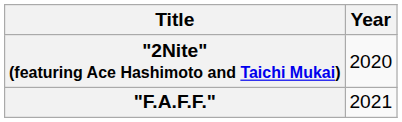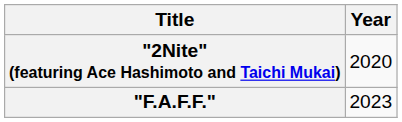 <table class="wikitable plainrowheaders">
 <tr>
 <th>Title</th>
 <th>Year</th>
 </tr>
 <tr>
 <th scope="row">"2Nite"<br><small>(featuring Ace Hashimoto and <a href='#'>Taichi Mukai</a>)</small></th>
 <td>2020</td>
 </tr>
 <tr>
 <th scope="row">"F.A.F.F."</th>
-<td>2021</td>
+<td>2023</td>
 </tr>
 </table>
